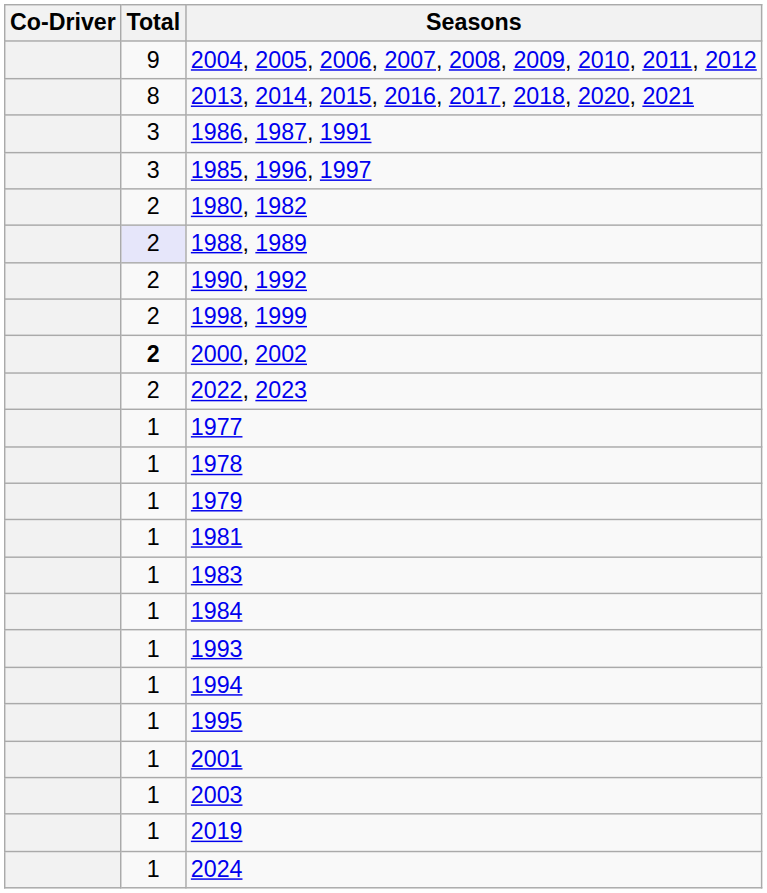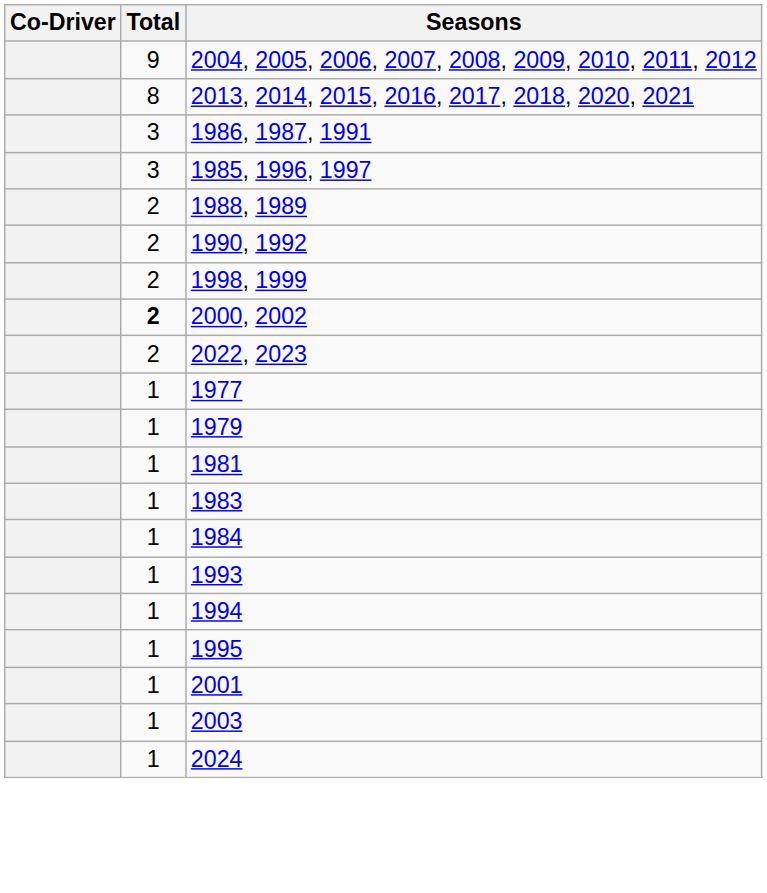 <table class="sortable plainrowheaders wikitable">
 <tr>
 <th scope=col>Co-Driver</th>
 <th scope=col>Total</th>
 <th scope=col class="unsortable">Seasons</th>
 </tr>
 <tr>
 <th scope=row> </th>
 <td align=center>9</td>
 <td><a href='#'>2004</a>, <a href='#'>2005</a>, <a href='#'>2006</a>, <a href='#'>2007</a>, <a href='#'>2008</a>, <a href='#'>2009</a>, <a href='#'>2010</a>, <a href='#'>2011</a>, <a href='#'>2012</a></td>
 </tr>
 <tr>
 <th scope=row> </th>
 <td align=center>8</td>
 <td><a href='#'>2013</a>, <a href='#'>2014</a>, <a href='#'>2015</a>, <a href='#'>2016</a>, <a href='#'>2017</a>, <a href='#'>2018</a>, <a href='#'>2020</a>, <a href='#'>2021</a></td>
 </tr>
 <tr>
 <th scope=row> </th>
 <td align=center>3</td>
 <td><a href='#'>1986</a>, <a href='#'>1987</a>, <a href='#'>1991</a></td>
 </tr>
 <tr>
 <th scope=row> </th>
 <td align=center>3</td>
 <td><a href='#'>1985</a>, <a href='#'>1996</a>, <a href='#'>1997</a></td>
 </tr>
 <tr>
 <th scope=row> </th>
 <td align=center>2</td>
-<td><a href='#'>1980</a>, <a href='#'>1982</a></td>
-</tr>
-<tr>
-<th scope=row> </th>
-<td align=center style="background: lavender;">2</td>
 <td><a href='#'>1988</a>, <a href='#'>1989</a></td>
 </tr>
 <tr>
 <th scope=row> </th>
 <td align=center>2</td>
 <td><a href='#'>1990</a>, <a href='#'>1992</a></td>
 </tr>
 <tr>
 <th scope=row> </th>
 <td align=center>2</td>
 <td><a href='#'>1998</a>, <a href='#'>1999</a></td>
 </tr>
 <tr>
 <th scope=row> </th>
 <td align=center><strong>2</strong></td>
 <td><a href='#'>2000</a>, <a href='#'>2002</a></td>
 </tr>
 <tr>
 <th scope=row> </th>
 <td align=center>2</td>
 <td><a href='#'>2022</a>, <a href='#'>2023</a></td>
 </tr>
 <tr>
 <th scope=row> </th>
 <td align=center>1</td>
 <td><a href='#'>1977</a></td>
-</tr>
-<tr>
-<th scope=row> </th>
-<td align=center>1</td>
-<td><a href='#'>1978</a></td>
 </tr>
 <tr>
 <th scope=row> </th>
 <td align=center>1</td>
 <td><a href='#'>1979</a></td>
 </tr>
 <tr>
 <th scope=row> </th>
 <td align=center>1</td>
 <td><a href='#'>1981</a></td>
 </tr>
 <tr>
 <th scope=row> </th>
 <td align=center>1</td>
 <td><a href='#'>1983</a></td>
 </tr>
 <tr>
 <th scope=row> </th>
 <td align=center>1</td>
 <td><a href='#'>1984</a></td>
 </tr>
 <tr>
 <th scope=row> </th>
 <td align=center>1</td>
 <td><a href='#'>1993</a></td>
 </tr>
 <tr>
 <th scope=row> </th>
 <td align=center>1</td>
 <td><a href='#'>1994</a></td>
 </tr>
 <tr>
 <th scope=row> </th>
 <td align=center>1</td>
 <td><a href='#'>1995</a></td>
 </tr>
 <tr>
 <th scope=row> </th>
 <td align=center>1</td>
 <td><a href='#'>2001</a></td>
 </tr>
 <tr>
 <th scope=row> </th>
 <td align=center>1</td>
 <td><a href='#'>2003</a></td>
 </tr>
 <tr>
 <th scope=row> </th>
 <td align=center>1</td>
-<td><a href='#'>2019</a></td>
-</tr>
-<tr>
-<th scope=row> </th>
-<td align=center>1</td>
 <td><a href='#'>2024</a></td>
 </tr>
 </table>
